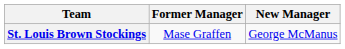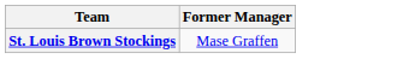 <table class="wikitable plainrowheaders" style="text-align:center;">
 <tr>
 <th scope="col">Team</th>
 <th scope="col">Former Manager</th>
-<th scope="col">New Manager</th>
 </tr>
 <tr>
 <th scope="row" style="text-align:center;"><a href='#'>St. Louis Brown Stockings</a></th>
 <td><a href='#'>Mase Graffen</a></td>
-<td><a href='#'>George McManus</a></td>
 </tr>
 </table>
